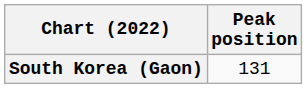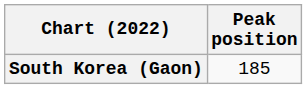 <table class="wikitable plainrowheaders" style="text-align:center">
 <tr>
 <th scope="col">Chart (2022)</th>
 <th scope="col">Peak<br>position</th>
 </tr>
 <tr>
 <th scope="row">South Korea (Gaon)</th>
-<td>131</td>
+<td>185</td>
 </tr>
 </table>
